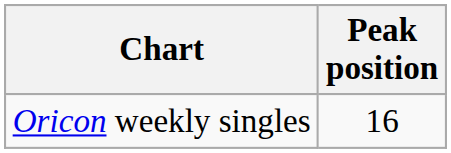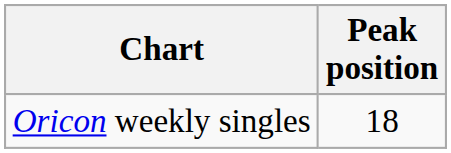 <table class="wikitable">
 <tr>
 <th>Chart</th>
 <th>Peak<br>position</th>
 </tr>
 <tr>
 <td><em><a href='#'>Oricon</a></em> weekly singles</td>
-<td align="center">16</td>
+<td align="center">18</td>
 </tr>
 </table>
